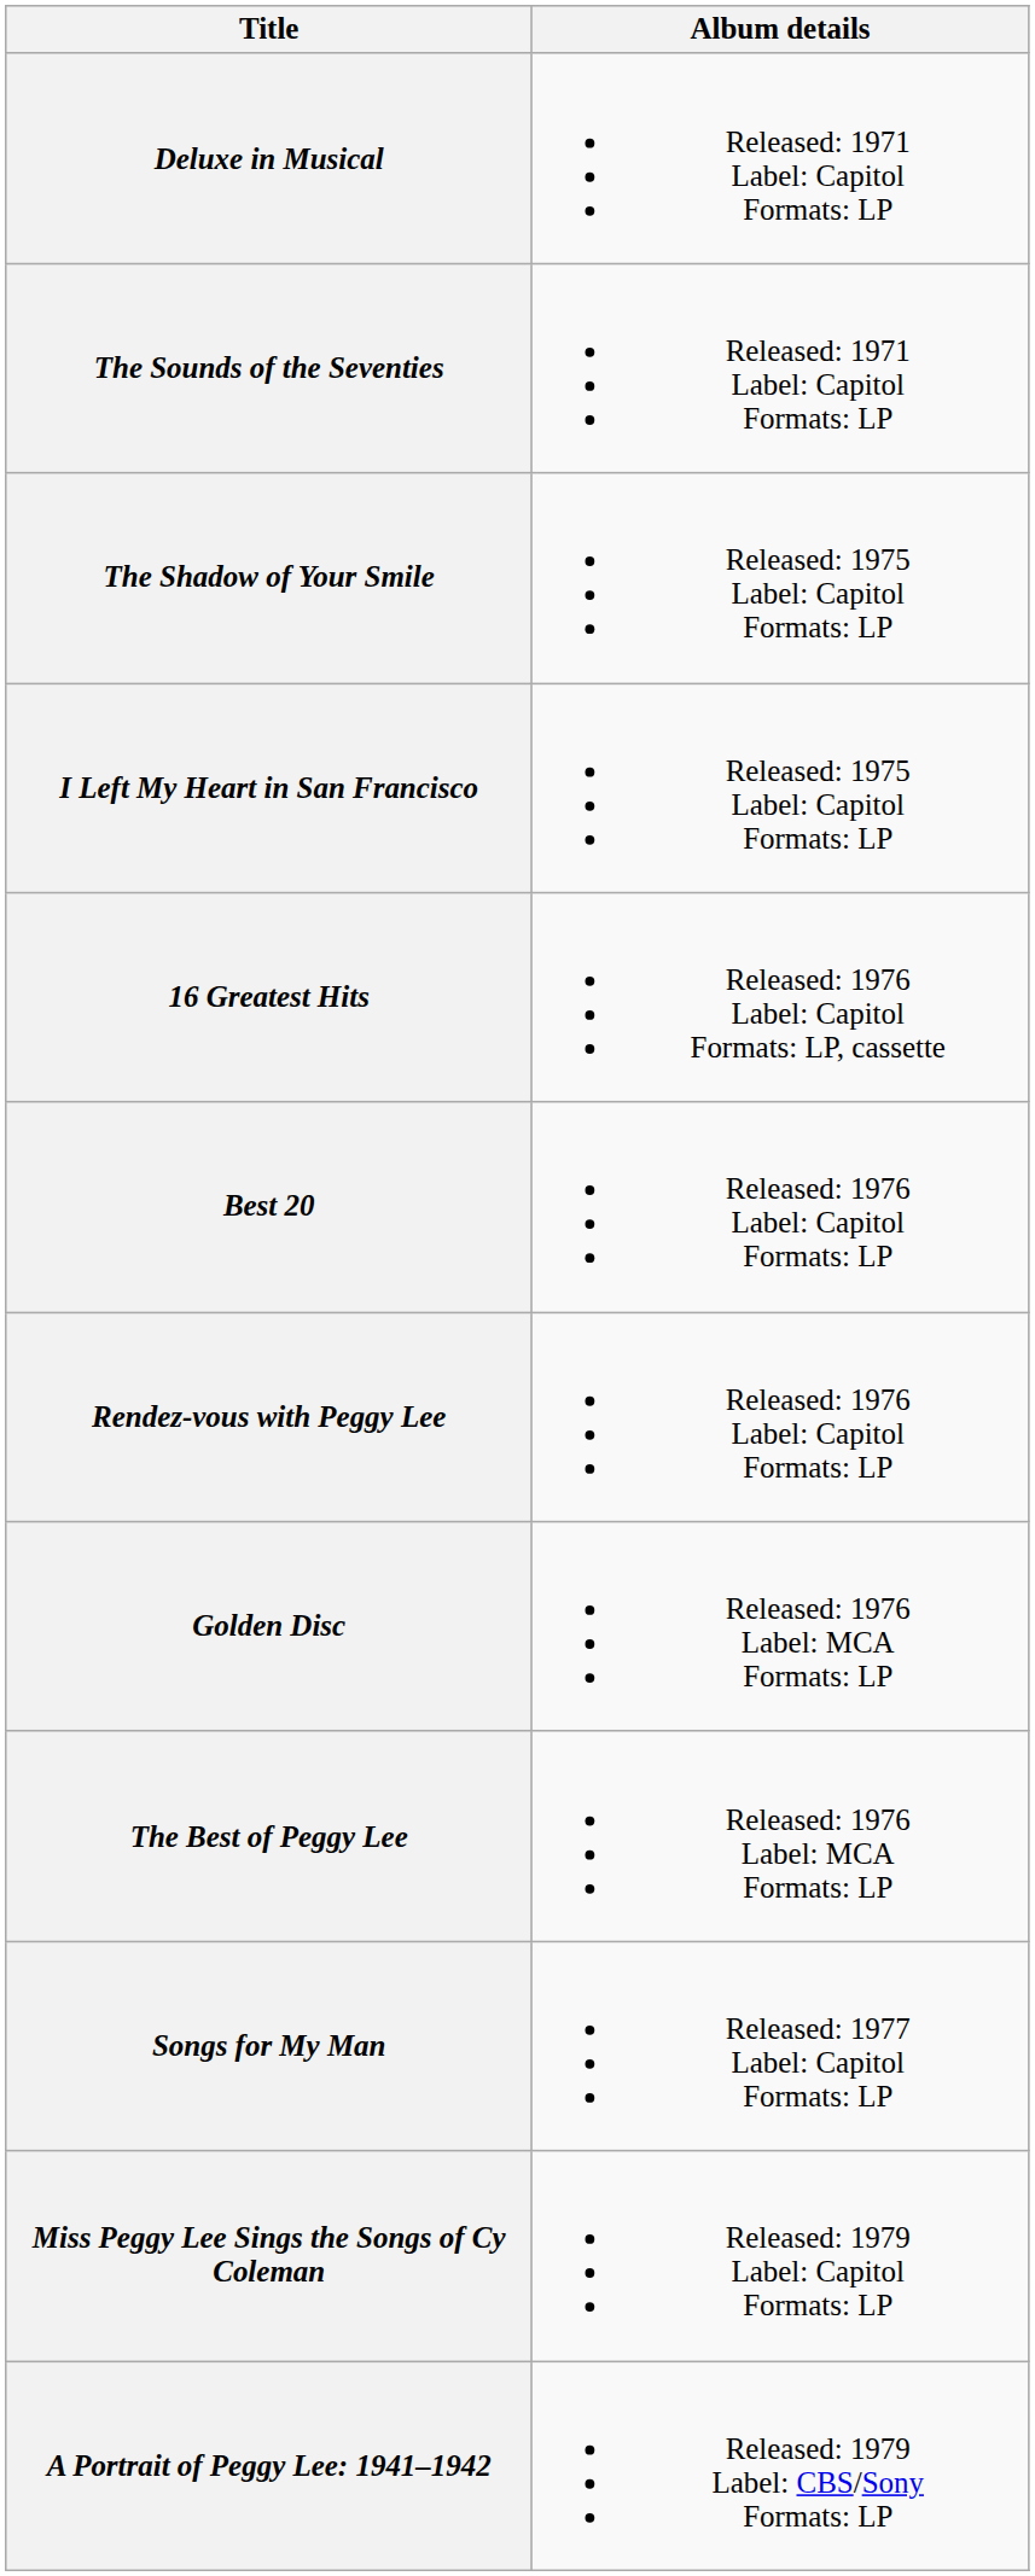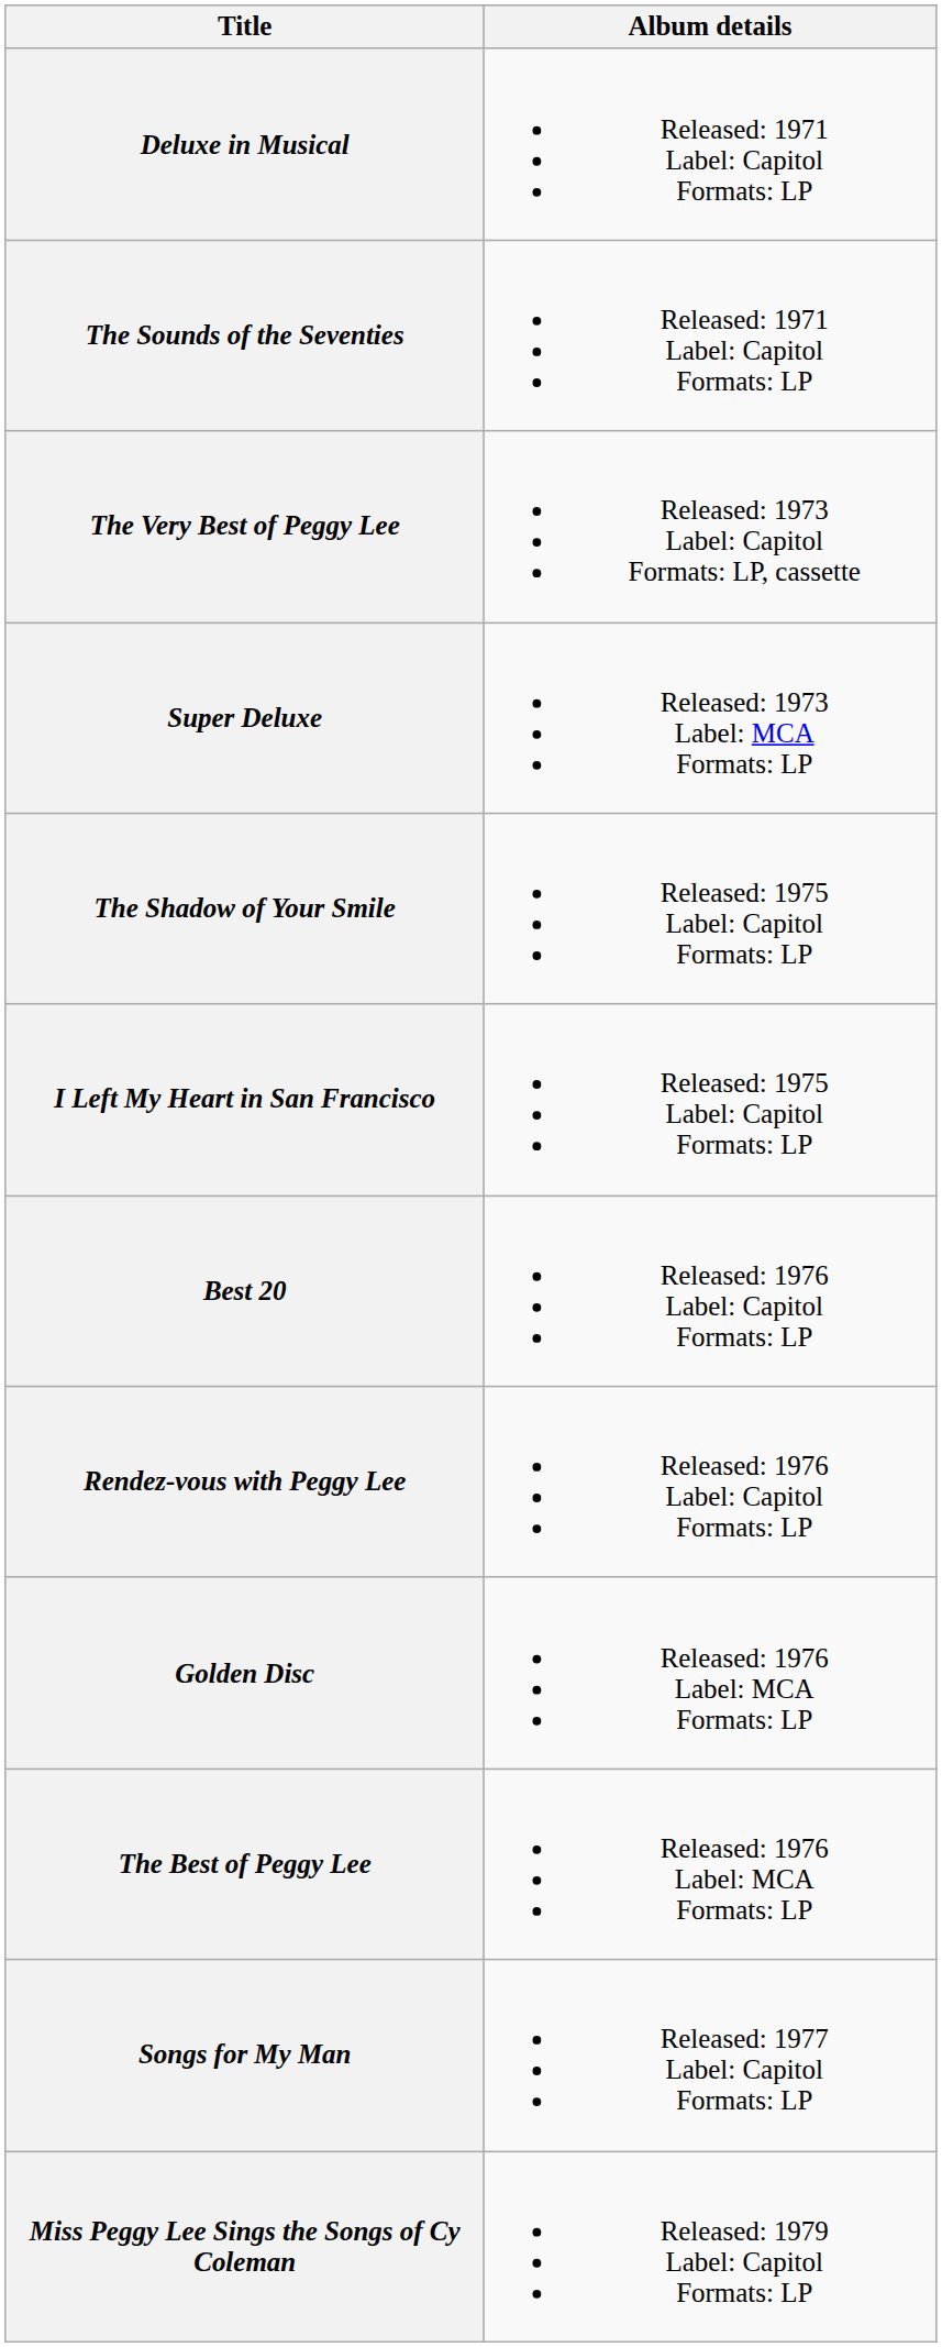 <table class="wikitable plainrowheaders" style="text-align:center;">
 <tr>
 <th scope="col" style="width:17em;">Title</th>
 <th scope="col" style="width:16em;">Album details</th>
 </tr>
 <tr>
 <th scope="row"><em>Deluxe in Musical</em><br></th>
 <td><br><ul><li>Released: 1971</li><li>Label: Capitol</li><li>Formats: LP</li></ul></td>
 </tr>
 <tr>
 <th scope="row"><em>The Sounds of the Seventies</em></th>
 <td><br><ul><li>Released: 1971</li><li>Label: Capitol</li><li>Formats: LP</li></ul></td>
 </tr>
 <tr>
+<th scope="row"><em>The Very Best of Peggy Lee</em></th>
+<td><br><ul><li>Released: 1973</li><li>Label: Capitol</li><li>Formats: LP, cassette</li></ul></td>
+</tr>
+<tr>
+<th scope="row"><em>Super Deluxe</em></th>
+<td><br><ul><li>Released: 1973</li><li>Label: <a href='#'>MCA</a></li><li>Formats: LP</li></ul></td>
+</tr>
+<tr>
 <th scope="row"><em>The Shadow of Your Smile</em></th>
 <td><br><ul><li>Released: 1975</li><li>Label: Capitol</li><li>Formats: LP</li></ul></td>
 </tr>
 <tr>
 <th scope="row"><em>I Left My Heart in San Francisco</em></th>
 <td><br><ul><li>Released: 1975</li><li>Label: Capitol</li><li>Formats: LP</li></ul></td>
-</tr>
-<tr>
-<th scope="row"><em>16 Greatest Hits</em></th>
-<td><br><ul><li>Released: 1976</li><li>Label: Capitol</li><li>Formats: LP, cassette</li></ul></td>
 </tr>
 <tr>
 <th scope="row"><em>Best 20</em></th>
 <td><br><ul><li>Released: 1976</li><li>Label: Capitol</li><li>Formats: LP</li></ul></td>
 </tr>
 <tr>
 <th scope="row"><em>Rendez-vous with Peggy Lee</em></th>
 <td><br><ul><li>Released: 1976</li><li>Label: Capitol</li><li>Formats: LP</li></ul></td>
 </tr>
 <tr>
 <th scope="row"><em>Golden Disc</em></th>
 <td><br><ul><li>Released: 1976</li><li>Label: MCA</li><li>Formats: LP</li></ul></td>
 </tr>
 <tr>
 <th scope="row"><em>The Best of Peggy Lee</em></th>
 <td><br><ul><li>Released: 1976</li><li>Label: MCA</li><li>Formats: LP</li></ul></td>
 </tr>
 <tr>
 <th scope="row"><em>Songs for My Man</em></th>
 <td><br><ul><li>Released: 1977</li><li>Label: Capitol</li><li>Formats: LP</li></ul></td>
 </tr>
 <tr>
 <th scope="row"><em>Miss Peggy Lee Sings the Songs of Cy Coleman</em></th>
 <td><br><ul><li>Released: 1979</li><li>Label: Capitol</li><li>Formats: LP</li></ul></td>
 </tr>
 <tr>
-<th scope="row"><em>A Portrait of Peggy Lee: 1941–1942</em></th>
-<td><br><ul><li>Released: 1979</li><li>Label: <a href='#'>CBS</a>/<a href='#'>Sony</a></li><li>Formats: LP</li></ul></td>
-</tr>
-<tr>
 </tr>
 </table>
